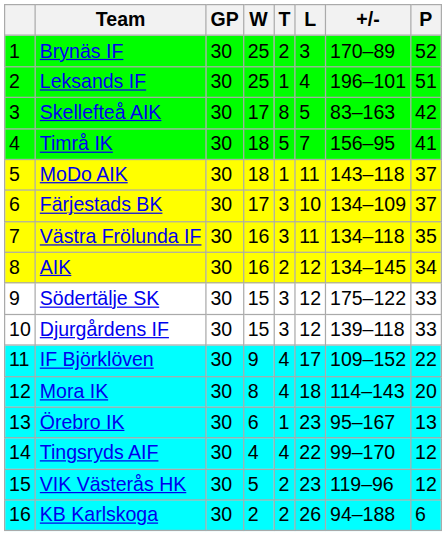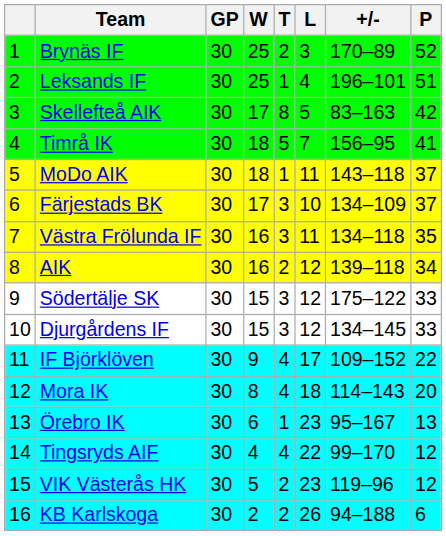 <table class="wikitable">
 <tr>
 <th></th>
 <th>Team</th>
 <th>GP</th>
 <th>W</th>
 <th>T</th>
 <th>L</th>
 <th>+/-</th>
 <th>P</th>
 </tr>
 <tr style="background:#00FF00">
 <td>1</td>
 <td><a href='#'>Brynäs IF</a></td>
 <td>30</td>
 <td>25</td>
 <td>2</td>
 <td>3</td>
 <td>170–89</td>
 <td>52</td>
 </tr>
 <tr style="background:#00FF00">
 <td>2</td>
 <td><a href='#'>Leksands IF</a></td>
 <td>30</td>
 <td>25</td>
 <td>1</td>
 <td>4</td>
 <td>196–101</td>
 <td>51</td>
 </tr>
 <tr style="background:#00FF00">
 <td>3</td>
 <td><a href='#'>Skellefteå AIK</a></td>
 <td>30</td>
 <td>17</td>
 <td>8</td>
 <td>5</td>
 <td>83–163</td>
 <td>42</td>
 </tr>
 <tr style="background:#00FF00">
 <td>4</td>
 <td><a href='#'>Timrå IK</a></td>
 <td>30</td>
 <td>18</td>
 <td>5</td>
 <td>7</td>
 <td>156–95</td>
 <td>41</td>
 </tr>
 <tr style="background:#FFFF00">
 <td>5</td>
 <td><a href='#'>MoDo AIK</a></td>
 <td>30</td>
 <td>18</td>
 <td>1</td>
 <td>11</td>
 <td>143–118</td>
 <td>37</td>
 </tr>
 <tr style="background:#FFFF00">
 <td>6</td>
 <td><a href='#'>Färjestads BK</a></td>
 <td>30</td>
 <td>17</td>
 <td>3</td>
 <td>10</td>
 <td>134–109</td>
 <td>37</td>
 </tr>
 <tr style="background:#FFFF00">
 <td>7</td>
 <td><a href='#'>Västra Frölunda IF</a></td>
 <td>30</td>
 <td>16</td>
 <td>3</td>
 <td>11</td>
 <td>134–118</td>
 <td>35</td>
 </tr>
 <tr style="background:#FFFF00">
 <td>8</td>
 <td><a href='#'>AIK</a></td>
 <td>30</td>
 <td>16</td>
 <td>2</td>
 <td>12</td>
-<td>134–145</td>
+<td>139–118</td>
 <td>34</td>
 </tr>
 <tr style="background:#FFFFFF">
 <td>9</td>
 <td><a href='#'>Södertälje SK</a></td>
 <td>30</td>
 <td>15</td>
 <td>3</td>
 <td>12</td>
 <td>175–122</td>
 <td>33</td>
 </tr>
 <tr style="background:#FFFFFF">
 <td>10</td>
 <td><a href='#'>Djurgårdens IF</a></td>
 <td>30</td>
 <td>15</td>
 <td>3</td>
 <td>12</td>
-<td>139–118</td>
+<td>134–145</td>
 <td>33</td>
 </tr>
 <tr style="background:#00FFFF">
 <td>11</td>
 <td><a href='#'>IF Björklöven</a></td>
 <td>30</td>
 <td>9</td>
 <td>4</td>
 <td>17</td>
 <td>109–152</td>
 <td>22</td>
 </tr>
 <tr style="background:#00FFFF">
 <td>12</td>
 <td><a href='#'>Mora IK</a></td>
 <td>30</td>
 <td>8</td>
 <td>4</td>
 <td>18</td>
 <td>114–143</td>
 <td>20</td>
 </tr>
 <tr style="background:#00FFFF">
 <td>13</td>
 <td><a href='#'>Örebro IK</a></td>
 <td>30</td>
 <td>6</td>
 <td>1</td>
 <td>23</td>
 <td>95–167</td>
 <td>13</td>
 </tr>
 <tr style="background:#00FFFF">
 <td>14</td>
 <td><a href='#'>Tingsryds AIF</a></td>
 <td>30</td>
 <td>4</td>
 <td>4</td>
 <td>22</td>
 <td>99–170</td>
 <td>12</td>
 </tr>
 <tr style="background:#00FFFF">
 <td>15</td>
 <td><a href='#'>VIK Västerås HK</a></td>
 <td>30</td>
 <td>5</td>
 <td>2</td>
 <td>23</td>
 <td>119–96</td>
 <td>12</td>
 </tr>
 <tr style="background:#00FFFF">
 <td>16</td>
 <td><a href='#'>KB Karlskoga</a></td>
 <td>30</td>
 <td>2</td>
 <td>2</td>
 <td>26</td>
 <td>94–188</td>
 <td>6</td>
 </tr>
 </table>
